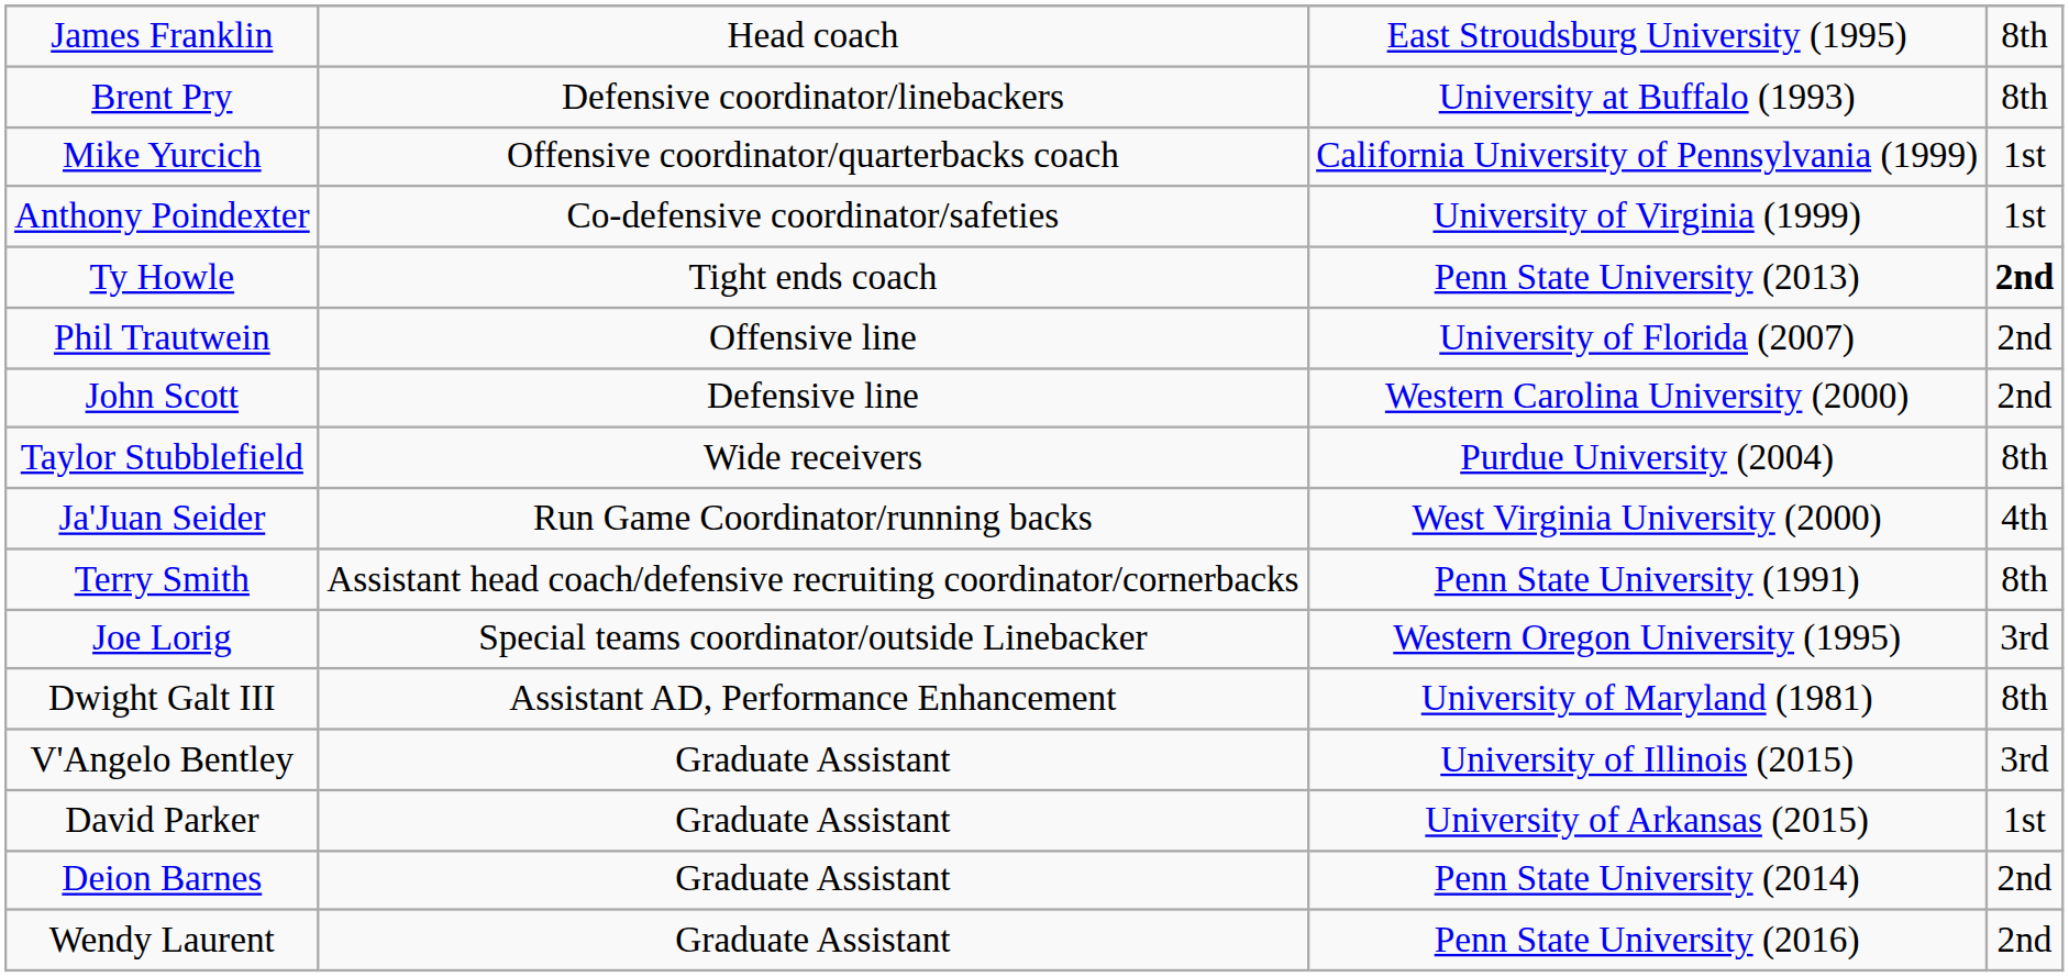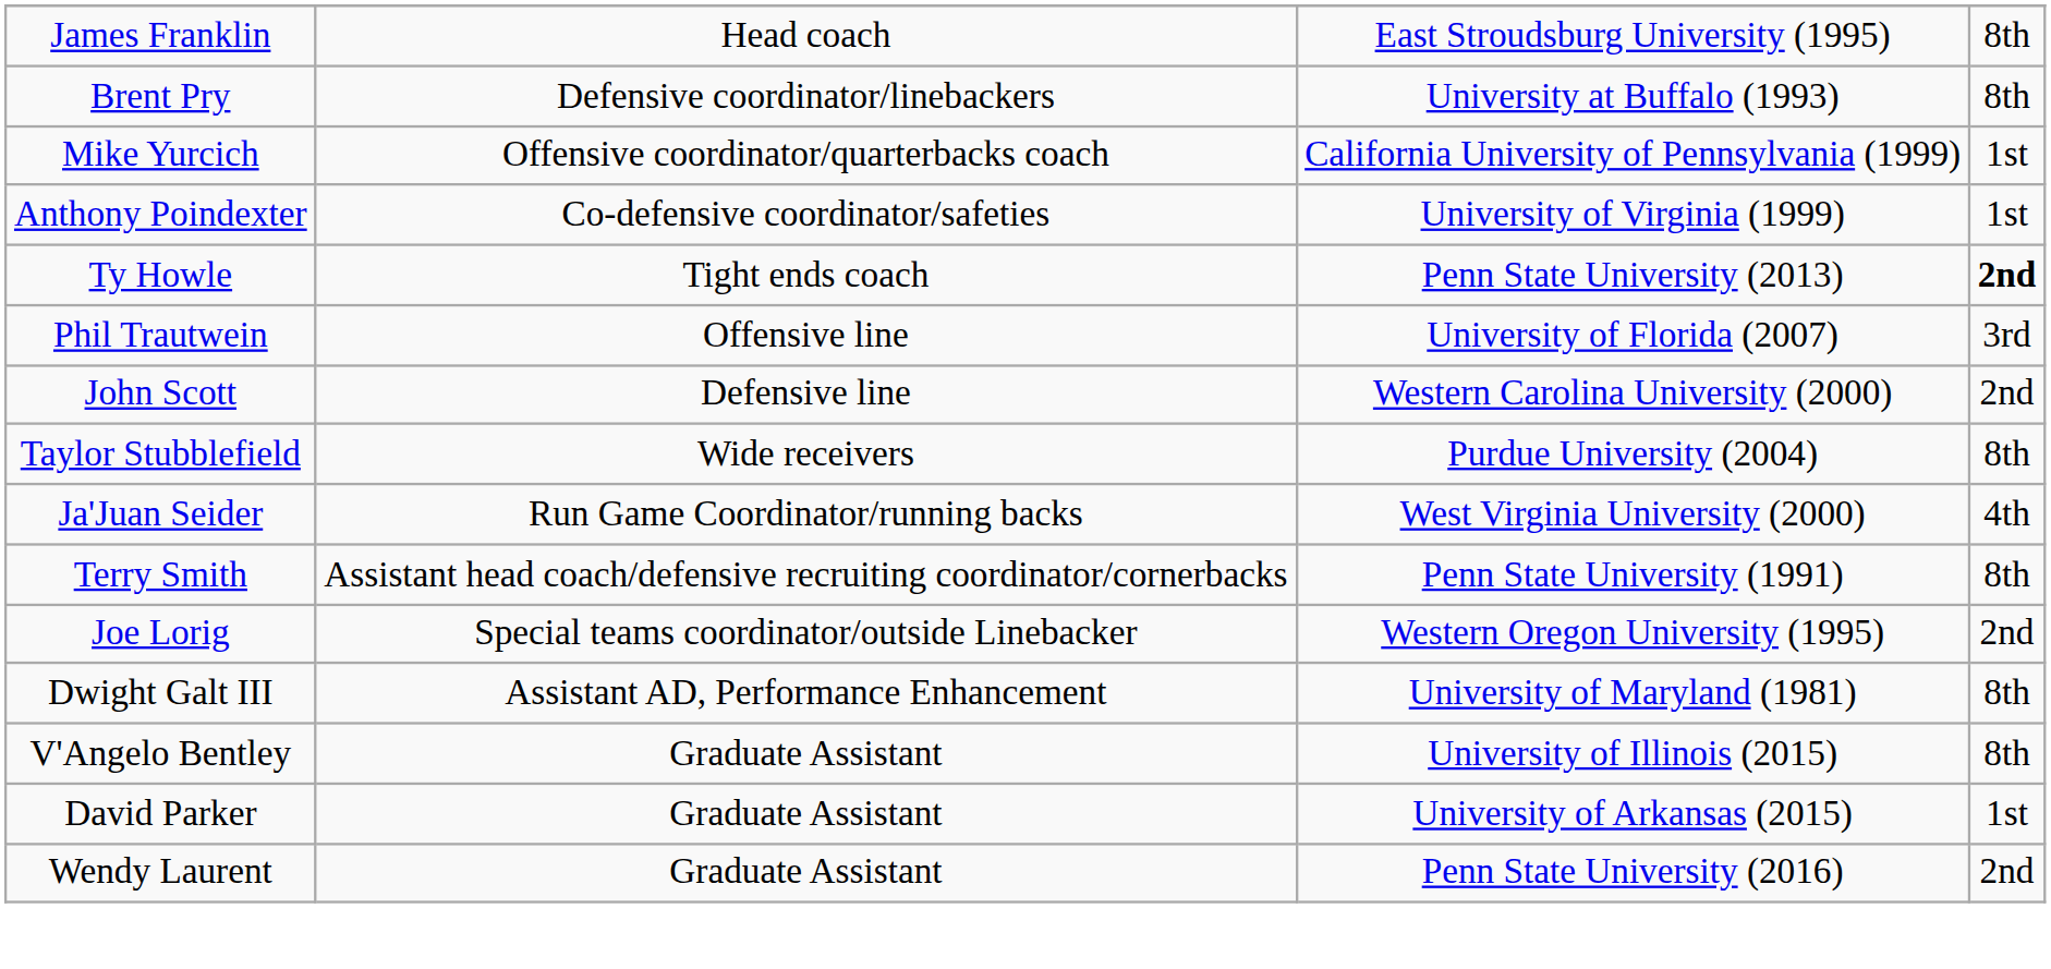 <table class="wikitable" border="1" style="font-size:90%;">
 <tr>
 </tr>
 <tr>
 <td align=center><a href='#'>James Franklin</a></td>
 <td align=center>Head coach</td>
 <td align=center><a href='#'>East Stroudsburg University</a> (1995)</td>
 <td align=center>8th</td>
 </tr>
 <tr>
 <td align=center><a href='#'>Brent Pry</a></td>
 <td align=center>Defensive coordinator/linebackers</td>
 <td align=center><a href='#'>University at Buffalo</a> (1993)</td>
 <td align=center>8th</td>
 </tr>
 <tr>
 <td align=center><a href='#'>Mike Yurcich</a></td>
 <td align=center>Offensive coordinator/quarterbacks coach</td>
 <td align=center><a href='#'>California University of Pennsylvania</a> (1999)</td>
 <td align=center>1st</td>
 </tr>
 <tr>
 <td align=center><a href='#'>Anthony Poindexter</a></td>
 <td align=center>Co-defensive coordinator/safeties</td>
 <td align=center><a href='#'>University of Virginia</a> (1999)</td>
 <td align=center>1st</td>
 </tr>
 <tr>
 <td align=center><a href='#'>Ty Howle</a></td>
 <td align=center>Tight ends coach</td>
 <td align=center><a href='#'>Penn State University</a> (2013)</td>
 <td align=center><strong>2nd</strong></td>
 </tr>
 <tr>
 <td align=center><a href='#'>Phil Trautwein</a></td>
 <td align=center>Offensive line</td>
 <td align=center><a href='#'>University of Florida</a> (2007)</td>
-<td align=center>2nd</td>
+<td align=center>3rd</td>
 </tr>
 <tr>
 <td align=center><a href='#'>John Scott</a></td>
 <td align=center>Defensive line</td>
 <td align=center><a href='#'>Western Carolina University</a> (2000)</td>
 <td align=center>2nd</td>
 </tr>
 <tr>
 <td align=center><a href='#'>Taylor Stubblefield</a></td>
 <td align=center>Wide receivers</td>
 <td align=center><a href='#'>Purdue University</a> (2004)</td>
 <td align=center>8th</td>
 </tr>
 <tr>
 <td align=center><a href='#'>Ja'Juan Seider</a></td>
 <td align=center>Run Game Coordinator/running backs</td>
 <td align=center><a href='#'>West Virginia University</a> (2000)</td>
 <td align=center>4th</td>
 </tr>
 <tr>
 <td align=center><a href='#'>Terry Smith</a></td>
 <td align=center>Assistant head coach/defensive recruiting coordinator/cornerbacks</td>
 <td align=center><a href='#'>Penn State University</a> (1991)</td>
 <td align=center>8th</td>
 </tr>
 <tr>
 <td align=center><a href='#'>Joe Lorig</a></td>
 <td align=center>Special teams coordinator/outside Linebacker</td>
 <td align=center><a href='#'>Western Oregon University</a> (1995)</td>
-<td align=center>3rd</td>
+<td align=center>2nd</td>
 </tr>
 <tr>
 <td align=center>Dwight Galt III</td>
 <td align=center>Assistant AD, Performance Enhancement</td>
 <td align=center><a href='#'>University of Maryland</a> (1981)</td>
 <td align=center>8th</td>
 </tr>
 <tr>
 <td align=center>V'Angelo Bentley</td>
 <td align=center>Graduate Assistant</td>
 <td align=center><a href='#'>University of Illinois</a> (2015)</td>
-<td align=center>3rd</td>
+<td align=center>8th</td>
 </tr>
 <tr>
 <td align=center>David Parker</td>
 <td align=center>Graduate Assistant</td>
 <td align=center><a href='#'>University of Arkansas</a> (2015)</td>
 <td align=center>1st</td>
 </tr>
 <tr>
-<td align=center><a href='#'>Deion Barnes</a></td>
-<td align=center>Graduate Assistant</td>
-<td align=center><a href='#'>Penn State University</a> (2014)</td>
-<td align=center>2nd</td>
-</tr>
-<tr>
 <td align=center>Wendy Laurent</td>
 <td align=center>Graduate Assistant</td>
 <td align=center><a href='#'>Penn State University</a> (2016)</td>
 <td align=center>2nd</td>
 </tr>
 </table>
